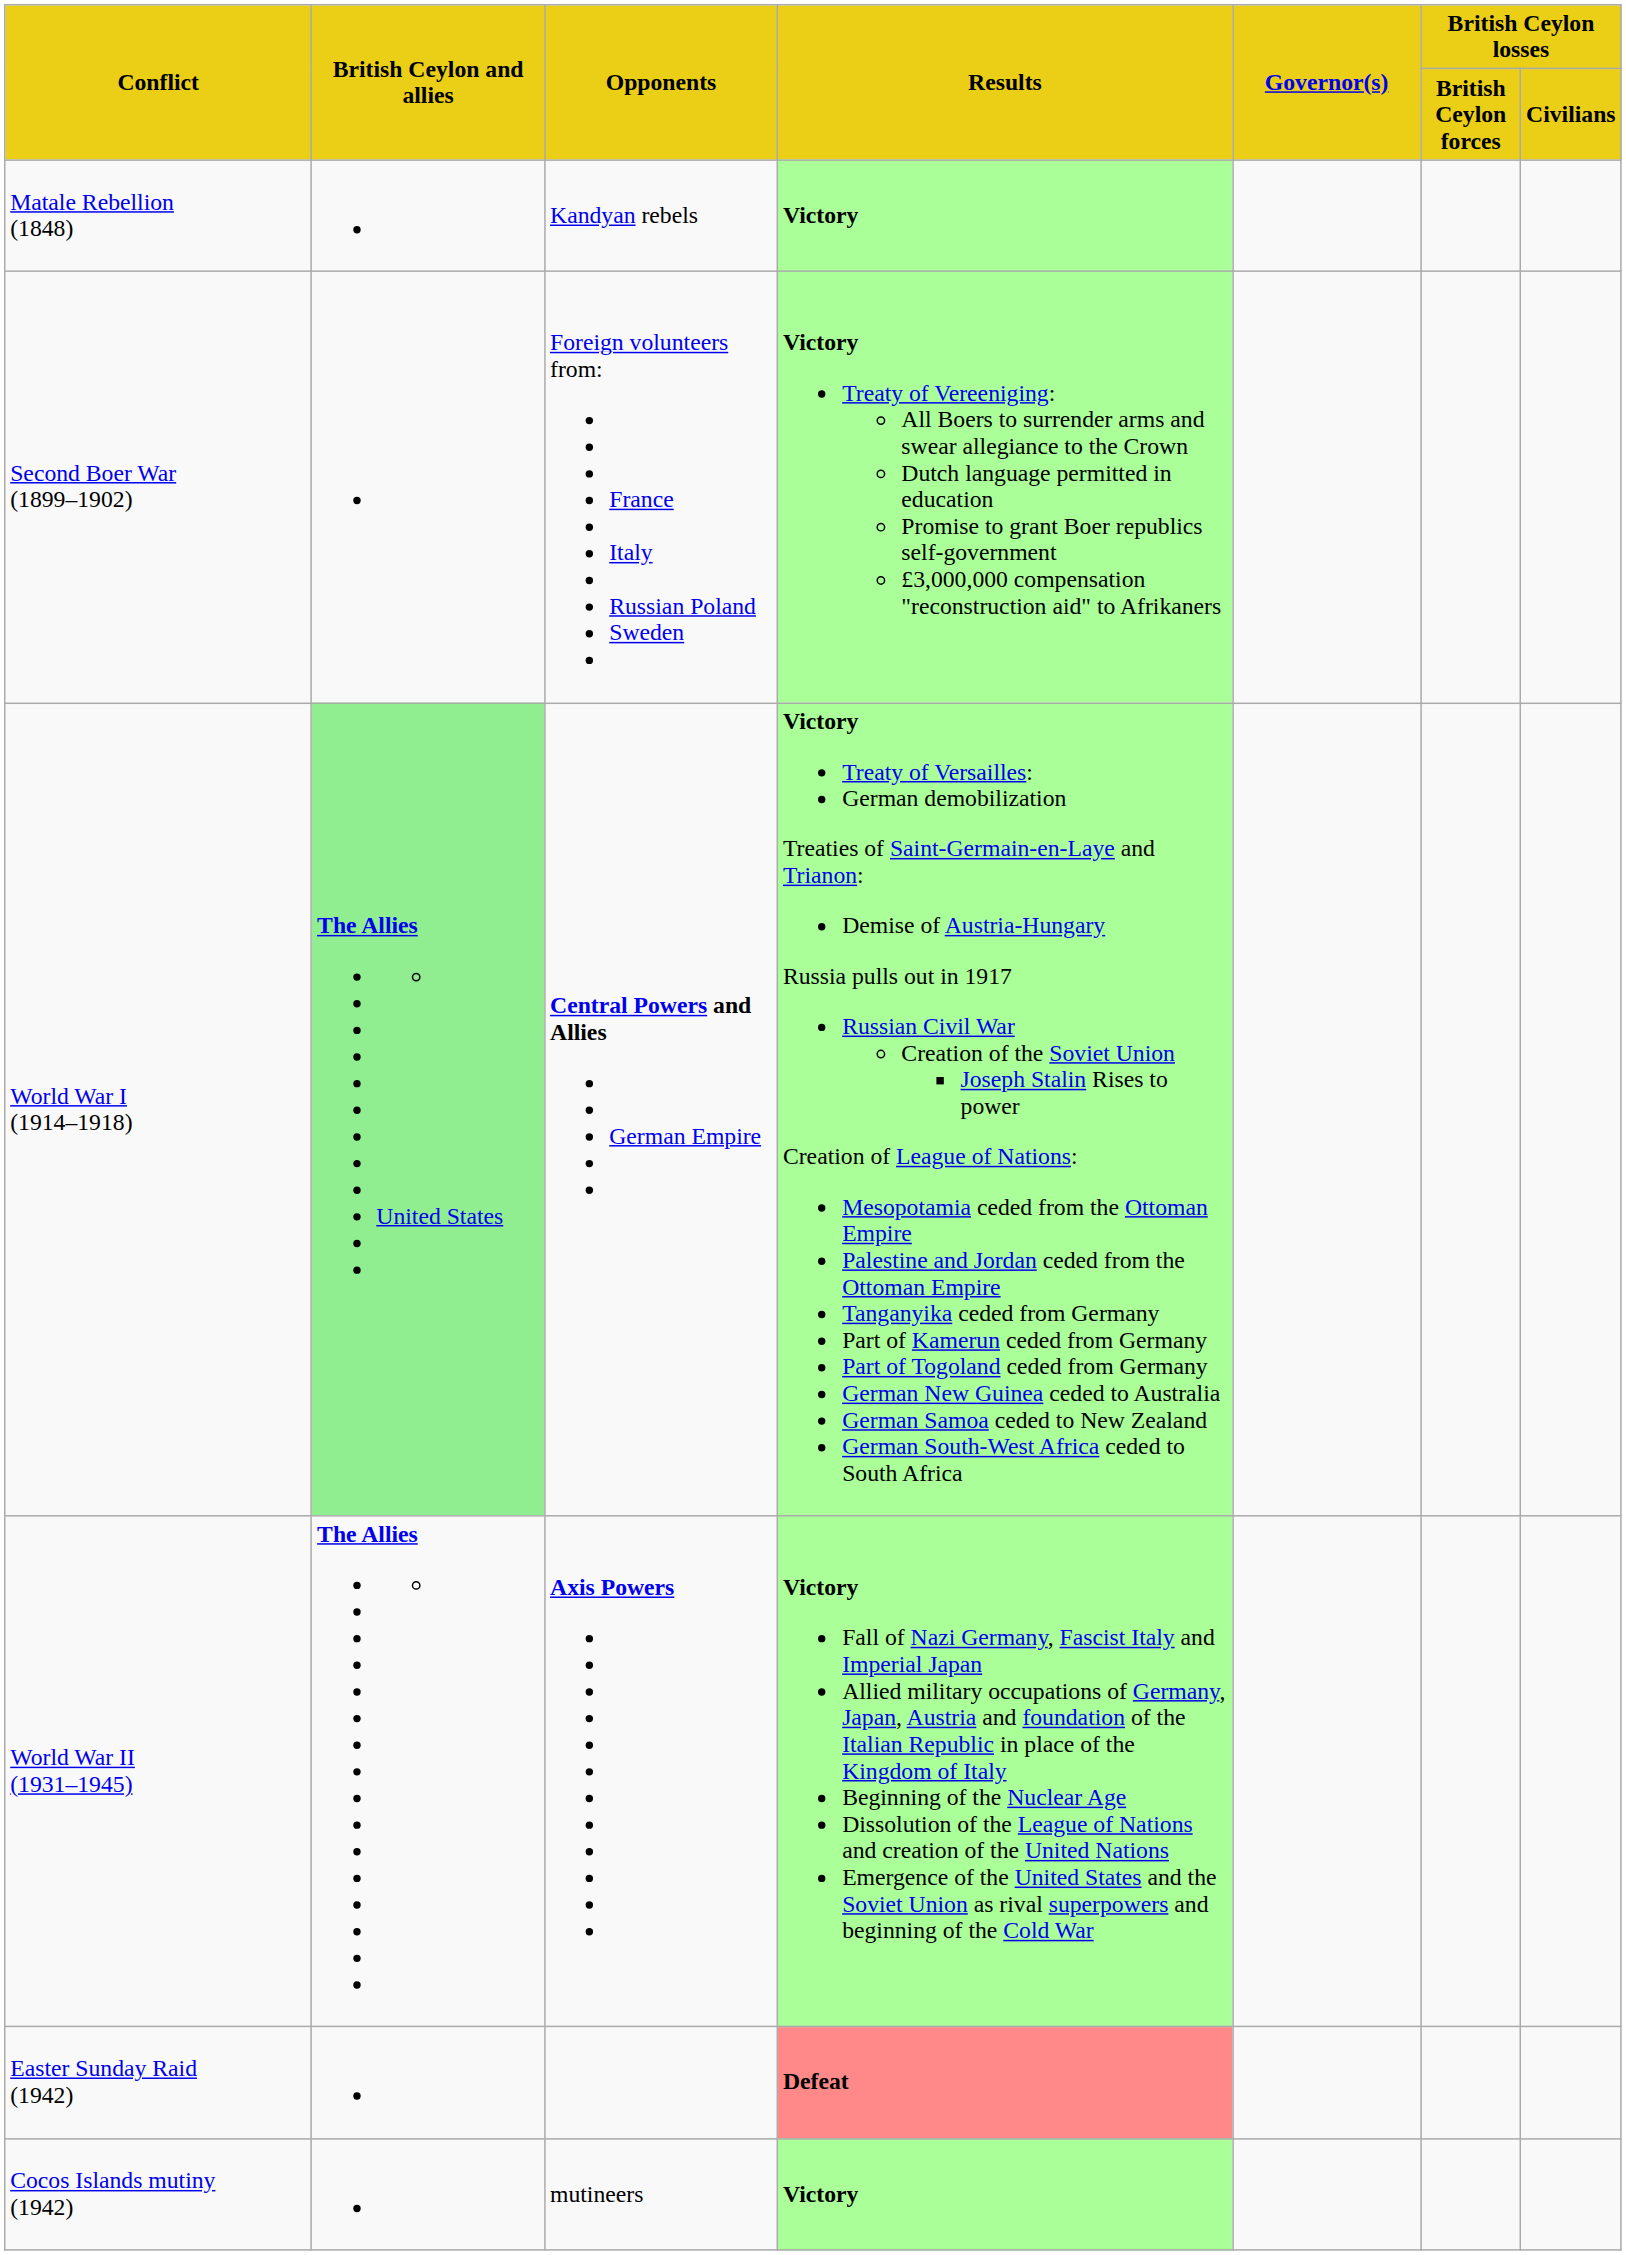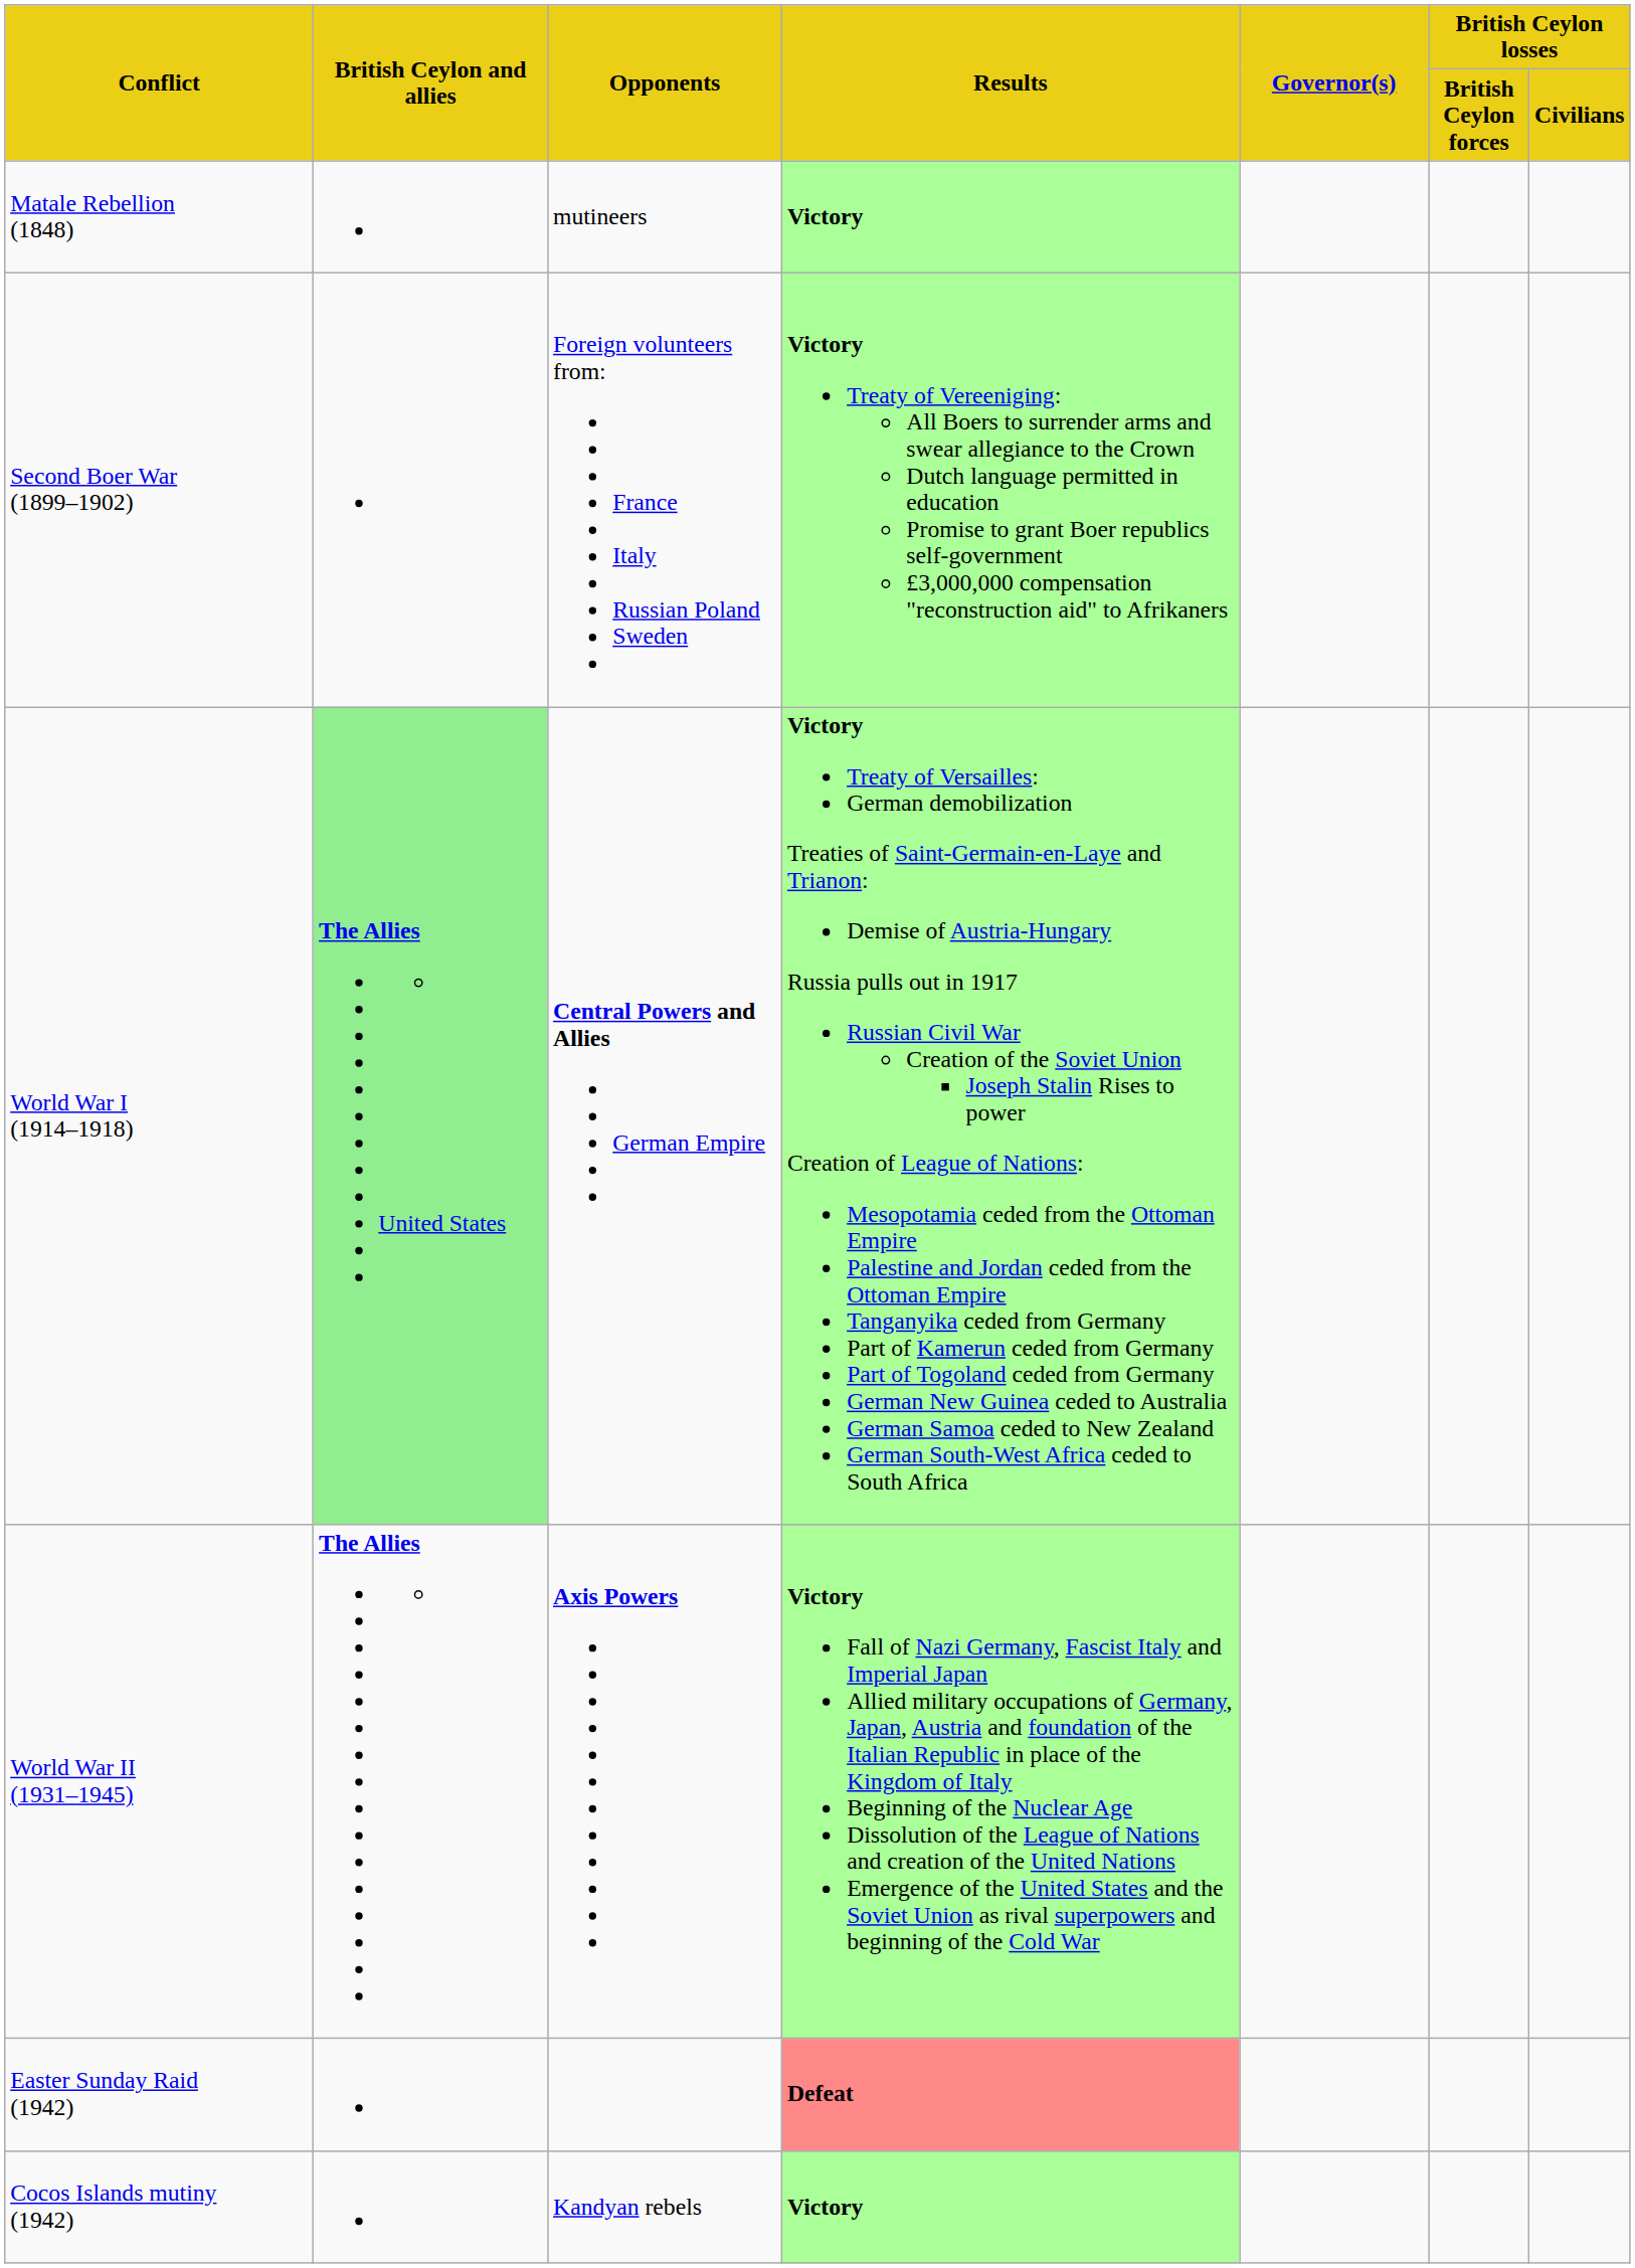 <table class="wikitable">
 <tr>
 <th style="background:#EBCF16" rowspan="2" width=200px><span>Conflict</span></th>
 <th style="background:#EBCF16" rowspan="2" width=150px><span>British Ceylon and allies</span></th>
 <th style="background:#EBCF16" rowspan="2" width=150px><span>Opponents</span></th>
 <th style="background:#EBCF16" rowspan="2" width=300px><span>Results</span></th>
 <th style="background:#EBCF16" rowspan="2" width=120px><span><a href='#'>Governor(s)</a></span></th>
 <th style="background:#EBCF16" colspan="2" width=><span>British Ceylon losses</span></th>
 </tr>
 <tr>
 <th style="background:#EBCF16" width=60><span>British Ceylon<br>forces</span></th>
 <th style="background:#EBCF16" width=60><span>Civilians</span></th>
 </tr>
 <tr>
 <td><a href='#'>Matale Rebellion</a><br>(1848)</td>
 <td><br><ul><li></li></ul></td>
-<td> <a href='#'>Kandyan</a> rebels</td>
+<td> mutineers</td>
 <td style="background:#AF9"><strong>Victory</strong></td>
 <td></td>
 <td></td>
 <td></td>
 </tr>
 <tr>
 <td><a href='#'>Second Boer War</a><br>(1899–1902)</td>
 <td><br><ul><li></li></ul></td>
 <td><br><br><a href='#'>Foreign volunteers</a> from:<ul><li></li><li></li><li></li><li> <a href='#'>France</a></li><li></li><li> <a href='#'>Italy</a></li><li></li><li> <a href='#'>Russian Poland</a></li><li> <a href='#'>Sweden</a></li><li></li></ul></td>
 <td style="background:#AF9"><strong>Victory</strong><br><ul><li><a href='#'>Treaty of Vereeniging</a>:<ul><li>All Boers to surrender arms and swear allegiance to the Crown</li><li>Dutch language permitted in education</li><li>Promise to grant Boer republics self-government</li><li>£3,000,000 compensation "reconstruction aid" to Afrikaners</li></ul></li></ul></td>
 <td></td>
 <td></td>
 <td></td>
 </tr>
 <tr>
 <td><a href='#'>World War I</a><br>(1914–1918)</td>
 <td style="background: lightgreen;"><strong><a href='#'>The Allies</a></strong><br><ul><li><ul><li></li></ul></li><li></li><li></li><li></li><li></li><li></li><li></li><li></li><li></li><li> <a href='#'>United States</a></li><li></li><li></li></ul></td>
 <td><strong><a href='#'>Central Powers</a> and Allies</strong><br><ul><li></li><li></li><li> <a href='#'>German Empire</a></li><li></li><li></li></ul></td>
 <td style="background:#AF9"><strong>Victory</strong><br><ul><li><a href='#'>Treaty of Versailles</a>:</li><li>German demobilization</li></ul>Treaties of <a href='#'>Saint-Germain-en-Laye</a> and <a href='#'>Trianon</a>:<ul><li>Demise of <a href='#'>Austria-Hungary</a></li></ul>Russia pulls out in 1917<ul><li><a href='#'>Russian Civil War</a><ul><li>Creation of the <a href='#'>Soviet Union</a><ul><li><a href='#'>Joseph Stalin</a> Rises to power</li></ul></li></ul></li></ul>Creation of <a href='#'>League of Nations</a>:<ul><li><a href='#'>Mesopotamia</a> ceded from the <a href='#'>Ottoman Empire</a></li><li><a href='#'>Palestine and Jordan</a> ceded from the <a href='#'>Ottoman Empire</a></li><li><a href='#'>Tanganyika</a> ceded from Germany</li><li>Part of <a href='#'>Kamerun</a> ceded from Germany</li><li><a href='#'>Part of Togoland</a> ceded from Germany</li><li><a href='#'>German New Guinea</a> ceded to Australia</li><li><a href='#'>German Samoa</a> ceded to New Zealand</li><li><a href='#'>German South-West Africa</a> ceded to South Africa</li></ul></td>
 <td></td>
 <td></td>
 <td></td>
 </tr>
 <tr>
 <td><a href='#'>World War II</a><br><a href='#'>(1931–1945)</a></td>
 <td><strong><a href='#'>The Allies</a></strong><br><ul><li><ul><li></li></ul></li><li></li><li></li><li></li><li></li><li></li><li></li><li></li><li></li><li></li><li></li><li></li><li></li><li></li><li></li><li></li></ul></td>
 <td><strong><a href='#'>Axis Powers</a></strong><br><ul><li></li><li></li><li></li><li></li><li></li><li></li><li></li><li></li><li></li><li></li><li></li><li></li></ul></td>
 <td style="background:#AF9"><strong>Victory</strong><br><ul><li>Fall of <a href='#'>Nazi Germany</a>, <a href='#'>Fascist Italy</a> and <a href='#'>Imperial Japan</a></li><li>Allied military occupations of <a href='#'>Germany</a>, <a href='#'>Japan</a>, <a href='#'>Austria</a> and <a href='#'>foundation</a> of the <a href='#'>Italian Republic</a> in place of the <a href='#'>Kingdom of Italy</a></li><li>Beginning of the <a href='#'>Nuclear Age</a></li><li>Dissolution of the <a href='#'>League of Nations</a> and creation of the <a href='#'>United Nations</a></li><li>Emergence of the <a href='#'>United States</a> and the <a href='#'>Soviet Union</a> as rival <a href='#'>superpowers</a> and beginning of the <a href='#'>Cold War</a></li></ul></td>
 <td></td>
 <td></td>
 <td></td>
 </tr>
 <tr>
 <td><a href='#'>Easter Sunday Raid</a><br>(1942)</td>
 <td><br><ul><li></li></ul></td>
 <td></td>
 <td style="background:#F88"><strong>Defeat</strong></td>
 <td></td>
 <td></td>
 <td></td>
 </tr>
 <tr>
 <td><a href='#'>Cocos Islands mutiny</a><br>(1942)</td>
 <td><br><ul><li></li></ul></td>
-<td> mutineers</td>
+<td> <a href='#'>Kandyan</a> rebels</td>
 <td style="background:#AF9"><strong>Victory</strong></td>
 <td></td>
 <td></td>
 <td></td>
 </tr>
 </table>
